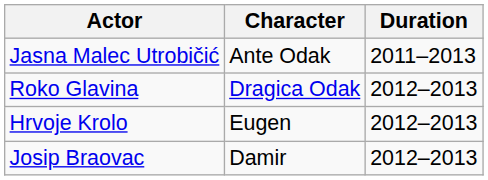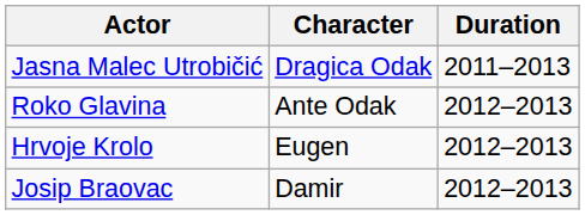 <table class="wikitable">
 <tr>
 <th>Actor</th>
 <th>Character</th>
 <th>Duration</th>
 </tr>
 <tr>
 <td><a href='#'>Jasna Malec Utrobičić</a></td>
-<td>Ante Odak</td>
+<td><a href='#'>Dragica Odak</a></td>
 <td>2011–2013</td>
 </tr>
 <tr>
 <td><a href='#'>Roko Glavina</a></td>
-<td><a href='#'>Dragica Odak</a></td>
+<td>Ante Odak</td>
 <td>2012–2013</td>
 </tr>
 <tr>
 <td><a href='#'>Hrvoje Krolo</a></td>
 <td>Eugen</td>
 <td>2012–2013</td>
 </tr>
 <tr>
 <td><a href='#'>Josip Braovac</a></td>
 <td>Damir</td>
 <td>2012–2013</td>
 </tr>
 </table>
